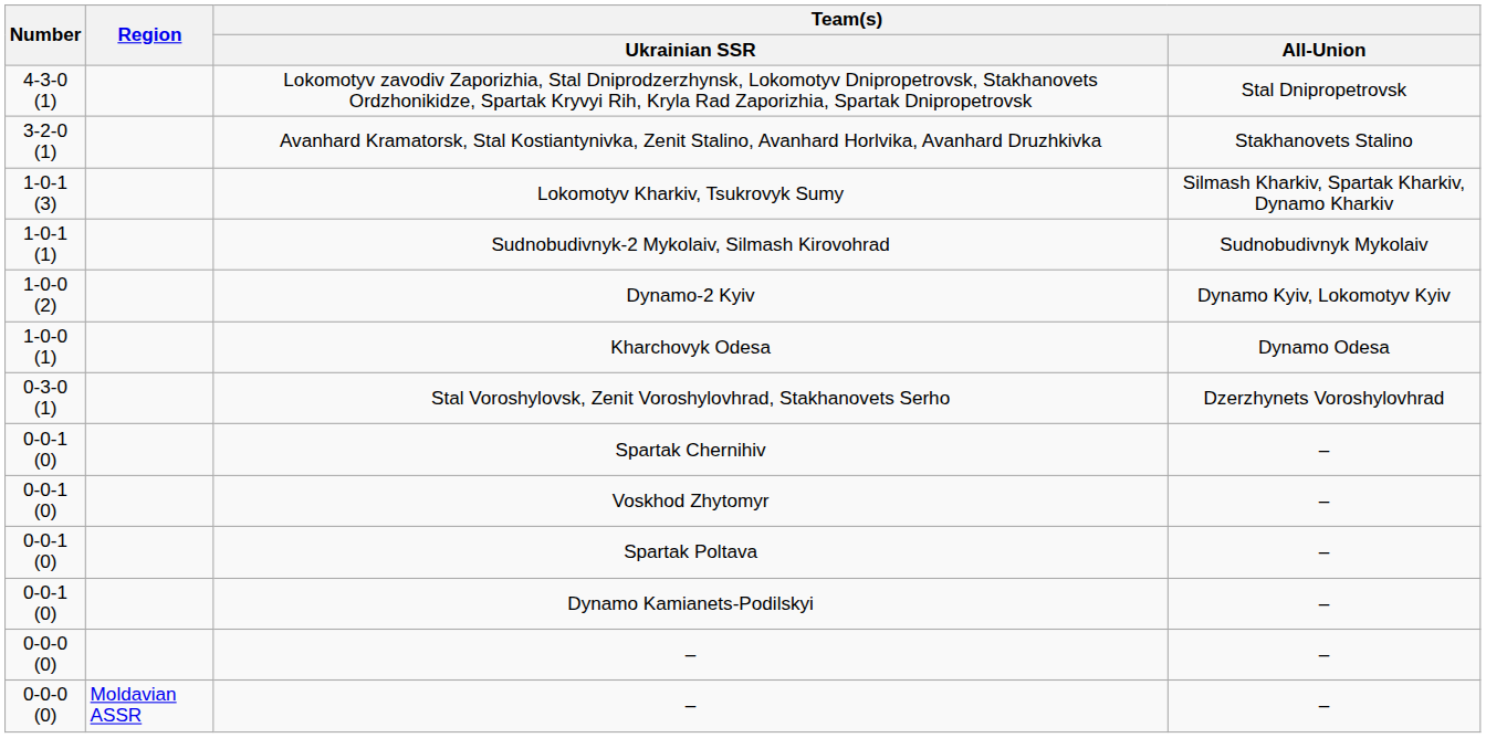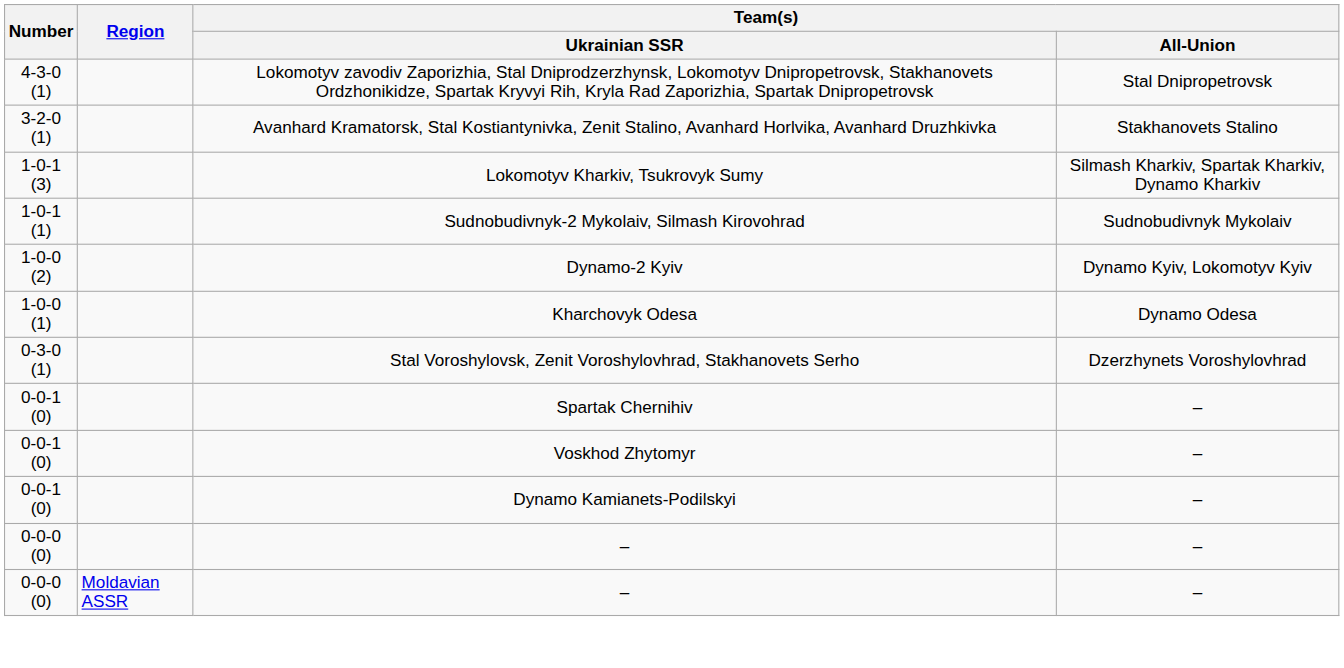 <table class="wikitable" style="text-align:center">
 <tr>
 <th rowspan=2>Number</th>
 <th rowspan=2><a href='#'>Region</a></th>
 <th colspan=2>Team(s)</th>
 </tr>
 <tr>
 <th>Ukrainian SSR</th>
 <th>All-Union</th>
 </tr>
 <tr>
 <td rowspan="1">4-3-0 (1)</td>
 <td align="left"></td>
 <td>Lokomotyv zavodiv Zaporizhia, Stal Dniprodzerzhynsk, Lokomotyv Dnipropetrovsk, Stakhanovets Ordzhonikidze, Spartak Kryvyi Rih, Kryla Rad Zaporizhia, Spartak Dnipropetrovsk</td>
 <td>Stal Dnipropetrovsk</td>
 </tr>
 <tr>
 <td rowspan="1">3-2-0 (1)</td>
 <td align="left"></td>
 <td>Avanhard Kramatorsk, Stal Kostiantynivka, Zenit Stalino, Avanhard Horlvika, Avanhard Druzhkivka</td>
 <td>Stakhanovets Stalino</td>
 </tr>
 <tr>
 <td rowspan="1">1-0-1 (3)</td>
 <td align="left"></td>
 <td>Lokomotyv Kharkiv, Tsukrovyk Sumy</td>
 <td>Silmash Kharkiv, Spartak Kharkiv, Dynamo Kharkiv</td>
 </tr>
 <tr>
 <td rowspan="1">1-0-1 (1)</td>
 <td align="left"></td>
 <td>Sudnobudivnyk-2 Mykolaiv, Silmash Kirovohrad</td>
 <td>Sudnobudivnyk Mykolaiv</td>
 </tr>
 <tr>
 <td rowspan="1">1-0-0 (2)</td>
 <td align="left"></td>
 <td>Dynamo-2 Kyiv</td>
 <td>Dynamo Kyiv, Lokomotyv Kyiv</td>
 </tr>
 <tr>
 <td rowspan="1">1-0-0 (1)</td>
 <td align="left"></td>
 <td>Kharchovyk Odesa</td>
 <td>Dynamo Odesa</td>
 </tr>
 <tr>
 <td rowspan="1">0-3-0 (1)</td>
 <td align="left"></td>
 <td>Stal Voroshylovsk, Zenit Voroshylovhrad, Stakhanovets Serho</td>
 <td>Dzerzhynets Voroshylovhrad</td>
 </tr>
 <tr>
 <td rowspan="1">0-0-1 (0)</td>
 <td align="left"></td>
 <td>Spartak Chernihiv</td>
 <td>–</td>
 </tr>
 <tr>
 <td rowspan="1">0-0-1 (0)</td>
 <td align="left"></td>
 <td>Voskhod Zhytomyr</td>
 <td>–</td>
 </tr>
 <tr>
 <td rowspan="1">0-0-1 (0)</td>
 <td align="left"></td>
-<td>Spartak Poltava</td>
-<td>–</td>
-</tr>
-<tr>
-<td rowspan="1">0-0-1 (0)</td>
-<td align="left"></td>
 <td>Dynamo Kamianets-Podilskyi</td>
 <td>–</td>
 </tr>
 <tr>
 <td rowspan="1">0-0-0 (0)</td>
 <td align="left"></td>
 <td>–</td>
 <td>–</td>
 </tr>
 <tr>
 <td rowspan="1">0-0-0 (0)</td>
 <td align="left"> <a href='#'>Moldavian ASSR</a></td>
 <td>–</td>
 <td>–</td>
 </tr>
 </table>
